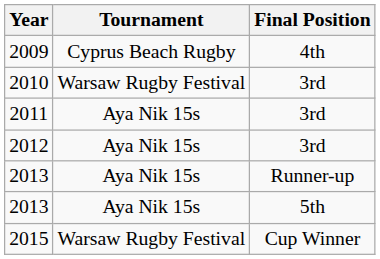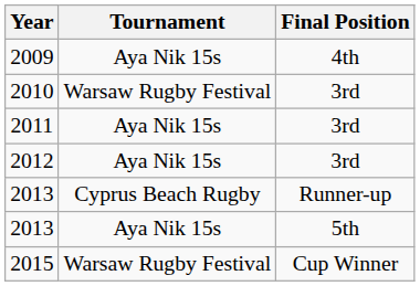 <table class="wikitable" style="text-align:center">
 <tr>
 <th>Year</th>
 <th>Tournament</th>
 <th>Final Position</th>
 </tr>
 <tr>
 <td>2009</td>
-<td>Cyprus Beach Rugby</td>
+<td>Aya Nik 15s</td>
 <td>4th</td>
 </tr>
 <tr>
 <td>2010</td>
 <td>Warsaw Rugby Festival</td>
 <td>3rd</td>
 </tr>
 <tr>
 <td>2011</td>
 <td>Aya Nik 15s</td>
 <td>3rd</td>
 </tr>
 <tr>
 <td>2012</td>
 <td>Aya Nik 15s</td>
 <td>3rd</td>
 </tr>
 <tr>
 <td>2013</td>
-<td>Aya Nik 15s</td>
+<td>Cyprus Beach Rugby</td>
 <td>Runner-up</td>
 </tr>
 <tr>
 <td>2013</td>
 <td>Aya Nik 15s</td>
 <td>5th</td>
 </tr>
 <tr>
 <td>2015</td>
 <td>Warsaw Rugby Festival</td>
 <td>Cup Winner</td>
 </tr>
 </table>
